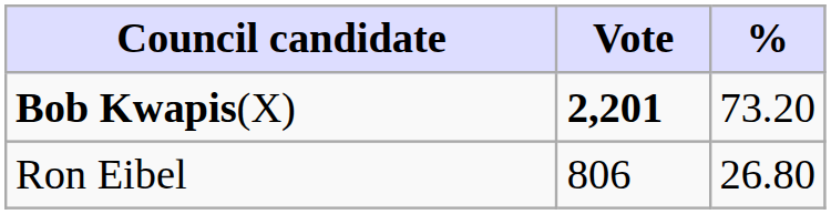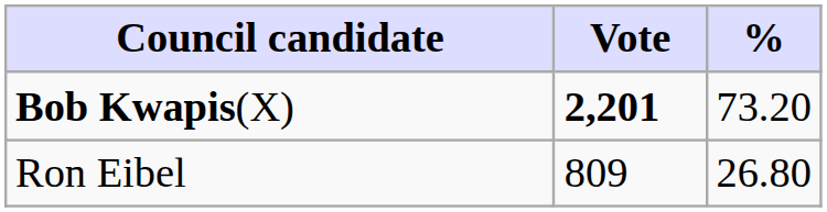 <table class="wikitable">
 <tr>
 <th style="background:#ddf; width:200px;">Council candidate</th>
 <th style="background:#ddf; width:50px;">Vote</th>
 <th style="background:#ddf; width:30px;">%</th>
 </tr>
 <tr>
 <td><strong>Bob Kwapis</strong>(X)</td>
 <td><strong>2,201</strong></td>
 <td>73.20</td>
 </tr>
 <tr>
 <td>Ron Eibel</td>
-<td>806</td>
+<td>809</td>
 <td>26.80</td>
 </tr>
 </table>
